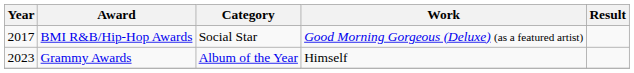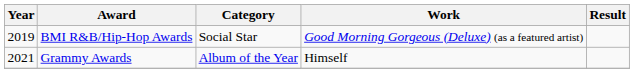 <table class="wikitable">
 <tr>
 <th scope="col">Year</th>
 <th scope="col">Award</th>
 <th>Category</th>
 <th scope="col">Work</th>
 <th scope="col">Result</th>
 </tr>
 <tr>
-<td>2017</td>
+<td>2019</td>
 <td><a href='#'>BMI R&B/Hip-Hop Awards</a></td>
 <td>Social Star</td>
 <td><em><a href='#'>Good Morning Gorgeous (Deluxe)</a></em> <small>(as a featured artist)</small></td>
 <td></td>
 </tr>
 <tr>
-<td>2023</td>
+<td>2021</td>
 <td><a href='#'>Grammy Awards</a></td>
 <td><a href='#'>Album of the Year</a></td>
 <td>Himself</td>
 <td></td>
 </tr>
 <tr>
 </tr>
 </table>
